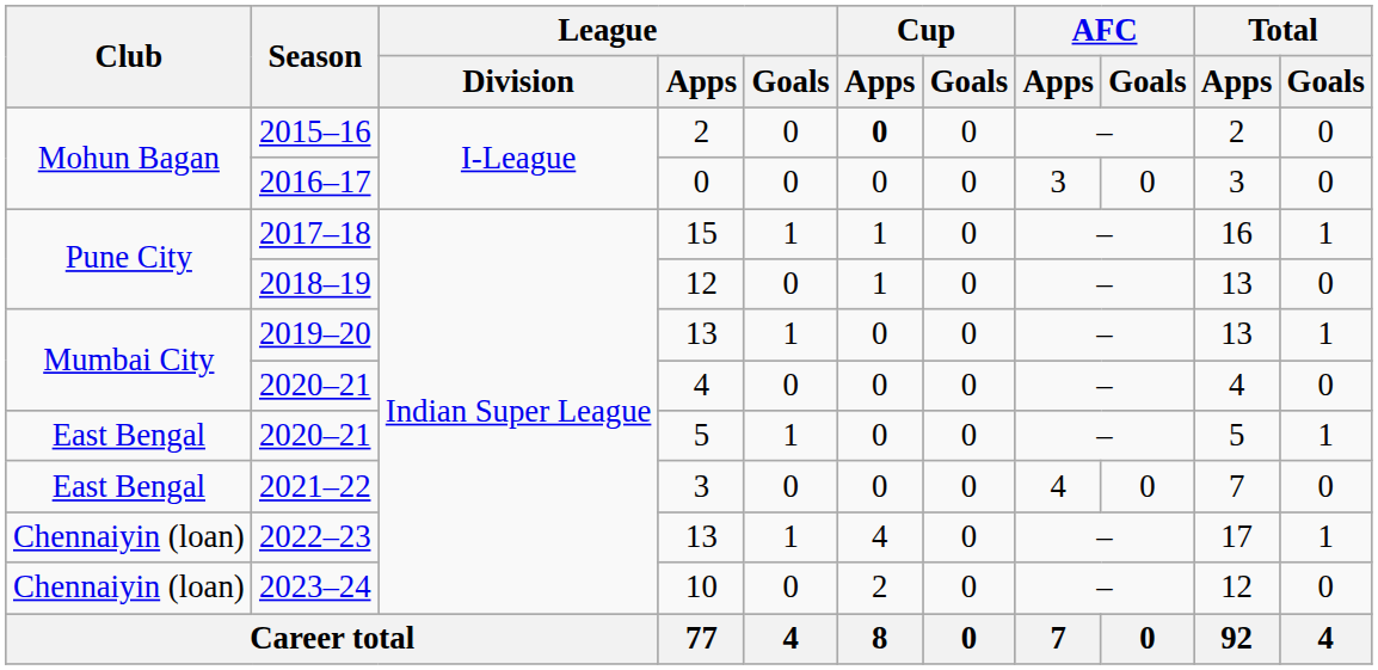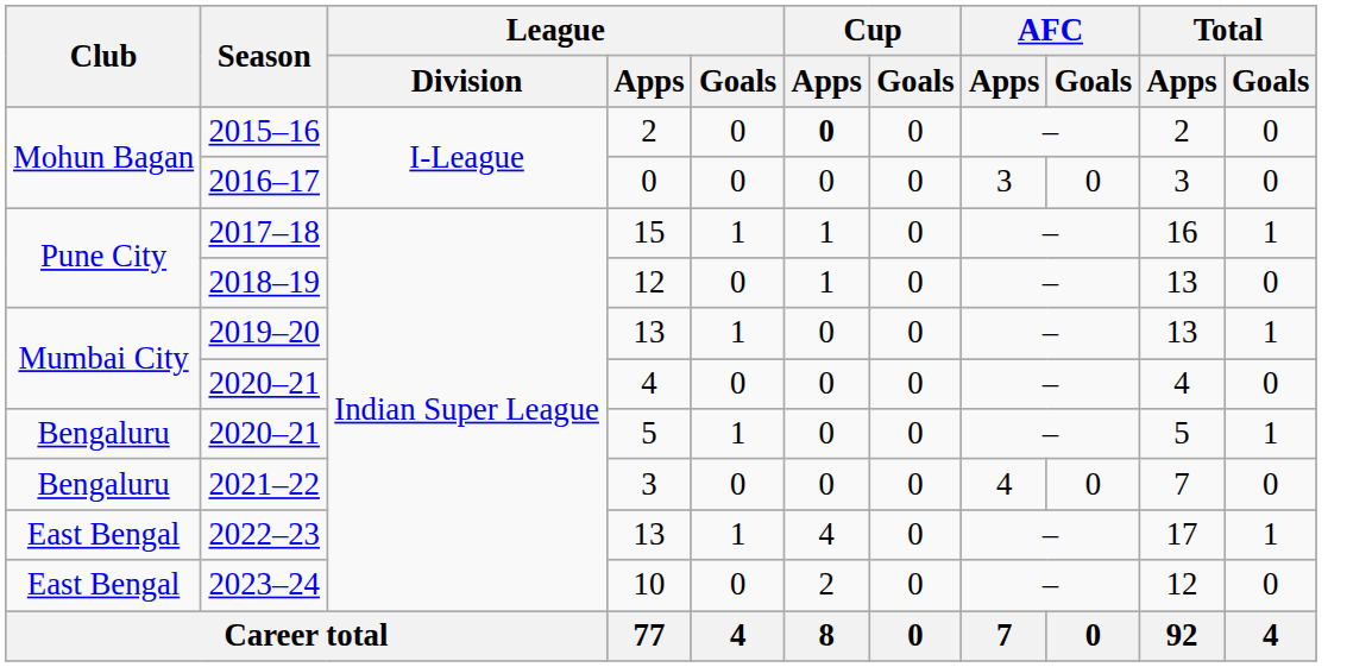 <table class="wikitable" style="text-align: center;">
 <tr>
 <th rowspan="2">Club</th>
 <th rowspan="2">Season</th>
 <th colspan="3">League</th>
 <th colspan="2">Cup</th>
 <th colspan="2"><a href='#'>AFC</a></th>
 <th colspan="2">Total</th>
 </tr>
 <tr>
 <th>Division</th>
 <th>Apps</th>
 <th>Goals</th>
 <th>Apps</th>
 <th>Goals</th>
 <th>Apps</th>
 <th>Goals</th>
 <th>Apps</th>
 <th>Goals</th>
 </tr>
 <tr>
 <td rowspan="2"><a href='#'>Mohun Bagan</a></td>
 <td><a href='#'>2015–16</a></td>
 <td rowspan="2"><a href='#'>I-League</a></td>
 <td>2</td>
 <td>0</td>
 <td><strong>0</strong></td>
 <td>0</td>
 <td colspan="2">–</td>
 <td>2</td>
 <td>0</td>
 </tr>
 <tr>
 <td><a href='#'>2016–17</a></td>
 <td>0</td>
 <td>0</td>
 <td>0</td>
 <td>0</td>
 <td>3</td>
 <td>0</td>
 <td>3</td>
 <td>0</td>
 </tr>
 <tr>
 <td rowspan="2"><a href='#'>Pune City</a></td>
 <td><a href='#'>2017–18</a></td>
 <td rowspan="8"><a href='#'>Indian Super League</a></td>
 <td>15</td>
 <td>1</td>
 <td>1</td>
 <td>0</td>
 <td colspan="2">–</td>
 <td>16</td>
 <td>1</td>
 </tr>
 <tr>
 <td><a href='#'>2018–19</a></td>
 <td>12</td>
 <td>0</td>
 <td>1</td>
 <td>0</td>
 <td colspan="2">–</td>
 <td>13</td>
 <td>0</td>
 </tr>
 <tr>
 <td rowspan="2"><a href='#'>Mumbai City</a></td>
 <td><a href='#'>2019–20</a></td>
 <td>13</td>
 <td>1</td>
 <td>0</td>
 <td>0</td>
 <td colspan="2">–</td>
 <td>13</td>
 <td>1</td>
 </tr>
 <tr>
 <td><a href='#'>2020–21</a></td>
 <td>4</td>
 <td>0</td>
 <td>0</td>
 <td>0</td>
 <td colspan="2">–</td>
 <td>4</td>
 <td>0</td>
 </tr>
 <tr>
-<td rowspan="1"><a href='#'>East Bengal</a></td>
+<td rowspan="1"><a href='#'>Bengaluru</a></td>
 <td><a href='#'>2020–21</a></td>
 <td>5</td>
 <td>1</td>
 <td>0</td>
 <td>0</td>
 <td colspan="2">–</td>
 <td>5</td>
 <td>1</td>
 </tr>
 <tr>
-<td rowspan="1"><a href='#'>East Bengal</a></td>
+<td rowspan="1"><a href='#'>Bengaluru</a></td>
 <td><a href='#'>2021–22</a></td>
 <td>3</td>
 <td>0</td>
 <td>0</td>
 <td>0</td>
 <td>4</td>
 <td>0</td>
 <td>7</td>
 <td>0</td>
 </tr>
 <tr>
-<td rowspan="1"><a href='#'>Chennaiyin</a> (loan)</td>
+<td rowspan="1"><a href='#'>East Bengal</a></td>
 <td><a href='#'>2022–23</a></td>
 <td>13</td>
 <td>1</td>
 <td>4</td>
 <td>0</td>
 <td colspan="2">–</td>
 <td>17</td>
 <td>1</td>
 </tr>
 <tr>
-<td rowspan="1"><a href='#'>Chennaiyin</a> (loan)</td>
+<td rowspan="1"><a href='#'>East Bengal</a></td>
 <td><a href='#'>2023–24</a></td>
 <td>10</td>
 <td>0</td>
 <td>2</td>
 <td>0</td>
 <td colspan="2">–</td>
 <td>12</td>
 <td>0</td>
 </tr>
 <tr>
 <th colspan="3">Career total</th>
 <th>77</th>
 <th>4</th>
 <th>8</th>
 <th>0</th>
 <th>7</th>
 <th>0</th>
 <th>92</th>
 <th>4</th>
 </tr>
 </table>
